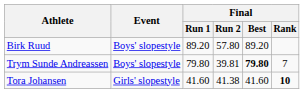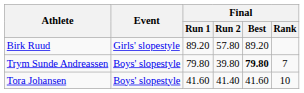 <table class="wikitable" style="font-size:90%">
 <tr>
 <th rowspan=2>Athlete</th>
 <th rowspan=2>Event</th>
 <th colspan=5>Final</th>
 </tr>
 <tr style="font-size:95%">
 <th>Run 1</th>
 <th>Run 2</th>
 <th>Best</th>
 <th>Rank</th>
 </tr>
 <tr align=center>
 <td align=left><a href='#'>Birk Ruud</a></td>
-<td align=left><a href='#'>Boys' slopestyle</a></td>
+<td align=left><a href='#'>Girls' slopestyle</a></td>
 <td>89.20</td>
 <td>57.80</td>
 <td>89.20</td>
 <td></td>
 </tr>
 <tr align=center>
 <td align=left><a href='#'>Trym Sunde Andreassen</a></td>
 <td align=left><a href='#'>Boys' slopestyle</a></td>
 <td>79.80</td>
-<td>39.81</td>
+<td>39.80</td>
 <td><strong>79.80</strong></td>
 <td>7</td>
 </tr>
 <tr align=center>
 <td align=left><a href='#'>Tora Johansen</a></td>
-<td align=left><a href='#'>Girls' slopestyle</a></td>
+<td align=left><a href='#'>Boys' slopestyle</a></td>
 <td>41.60</td>
-<td>41.38</td>
+<td>41.40</td>
 <td>41.60</td>
-<td><strong>10</strong></td>
+<td>10</td>
 </tr>
 </table>
